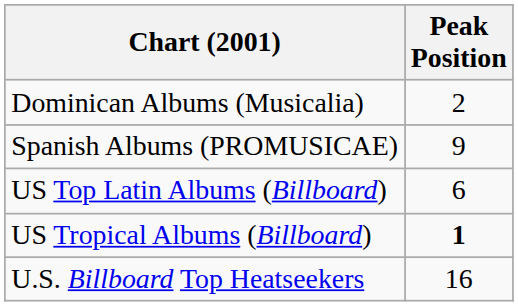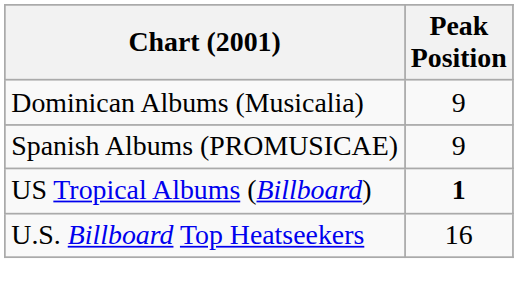 <table class="wikitable">
 <tr>
 <th>Chart (2001)</th>
 <th>Peak<br>Position</th>
 </tr>
 <tr>
 <td>Dominican Albums (Musicalia)</td>
-<td align="center">2</td>
+<td align="center">9</td>
 </tr>
 <tr>
 <td>Spanish Albums (PROMUSICAE)</td>
 <td align="center">9</td>
-</tr>
-<tr>
-<td>US <a href='#'>Top Latin Albums</a> (<a href='#'><em>Billboard</em></a>)</td>
-<td align="center">6</td>
 </tr>
 <tr>
 <td>US <a href='#'>Tropical Albums</a> (<a href='#'><em>Billboard</em></a>)</td>
 <td align="center"><strong>1</strong></td>
 </tr>
 <tr>
 <td>U.S. <em><a href='#'>Billboard</a></em> <a href='#'>Top Heatseekers</a></td>
 <td align="center">16</td>
 </tr>
 </table>
